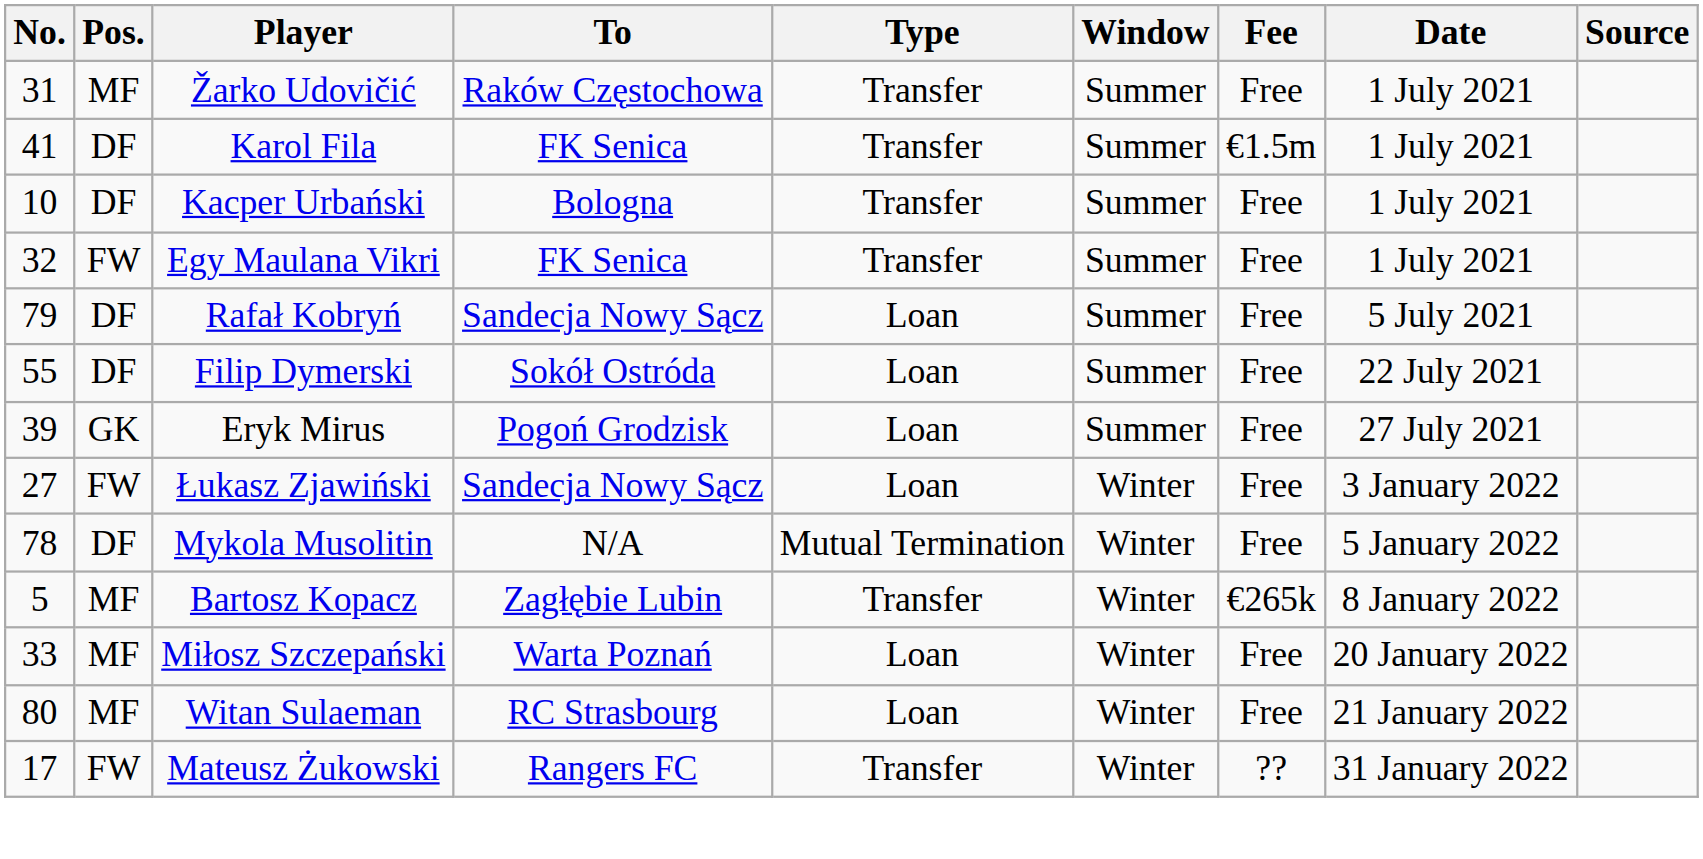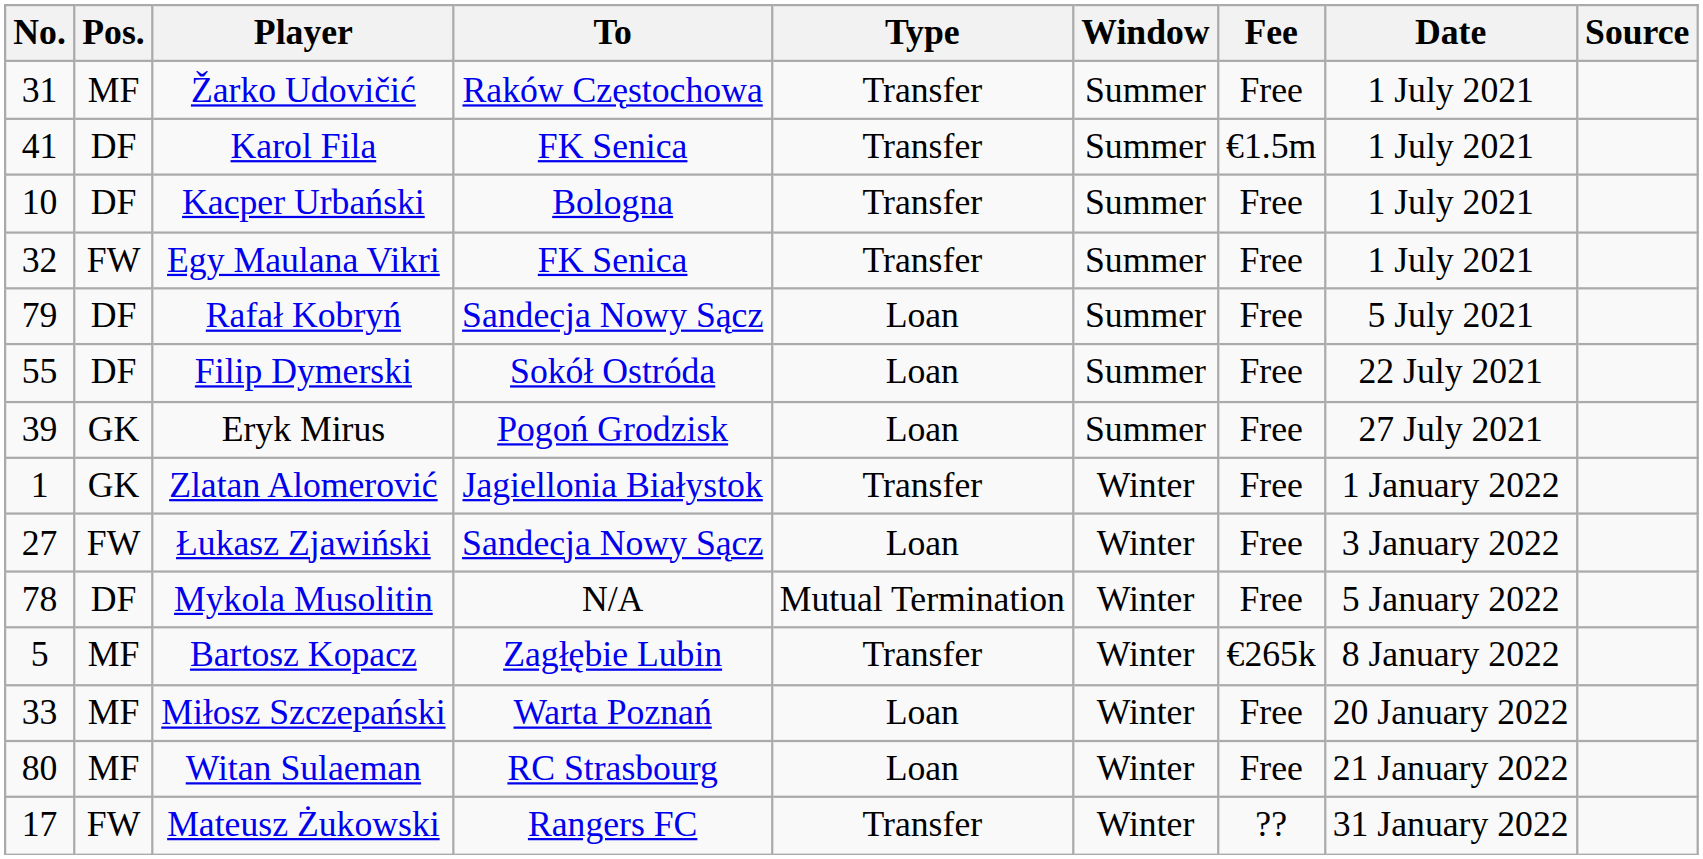 <table class="wikitable" style="text-align: center">
 <tr>
 <th>No.</th>
 <th>Pos.</th>
 <th>Player</th>
 <th>To</th>
 <th>Type</th>
 <th>Window</th>
 <th>Fee</th>
 <th>Date</th>
 <th>Source</th>
 </tr>
 <tr>
 <td>31</td>
 <td>MF</td>
 <td><a href='#'>Žarko Udovičić</a></td>
 <td><a href='#'>Raków Częstochowa</a></td>
 <td>Transfer</td>
 <td>Summer</td>
 <td>Free</td>
 <td>1 July 2021</td>
 <td></td>
 </tr>
 <tr>
 <td>41</td>
 <td>DF</td>
 <td><a href='#'>Karol Fila</a></td>
 <td><a href='#'>FK Senica</a></td>
 <td>Transfer</td>
 <td>Summer</td>
 <td>€1.5m</td>
 <td>1 July 2021</td>
 <td></td>
 </tr>
 <tr>
 <td>10</td>
 <td>DF</td>
 <td><a href='#'>Kacper Urbański</a></td>
 <td><a href='#'>Bologna</a></td>
 <td>Transfer</td>
 <td>Summer</td>
 <td>Free</td>
 <td>1 July 2021</td>
 <td></td>
 </tr>
 <tr>
 <td>32</td>
 <td>FW</td>
 <td><a href='#'>Egy Maulana Vikri</a></td>
 <td><a href='#'>FK Senica</a></td>
 <td>Transfer</td>
 <td>Summer</td>
 <td>Free</td>
 <td>1 July 2021</td>
 <td></td>
 </tr>
 <tr>
 <td>79</td>
 <td>DF</td>
 <td><a href='#'>Rafał Kobryń</a></td>
 <td><a href='#'>Sandecja Nowy Sącz</a></td>
 <td>Loan</td>
 <td>Summer</td>
 <td>Free</td>
 <td>5 July 2021</td>
 <td></td>
 </tr>
 <tr>
 <td>55</td>
 <td>DF</td>
 <td><a href='#'>Filip Dymerski</a></td>
 <td><a href='#'>Sokół Ostróda</a></td>
 <td>Loan</td>
 <td>Summer</td>
 <td>Free</td>
 <td>22 July 2021</td>
 <td></td>
 </tr>
 <tr>
 <td>39</td>
 <td>GK</td>
 <td>Eryk Mirus</td>
 <td><a href='#'>Pogoń Grodzisk</a></td>
 <td>Loan</td>
 <td>Summer</td>
 <td>Free</td>
 <td>27 July 2021</td>
 <td></td>
 </tr>
 <tr>
+<td>1</td>
+<td>GK</td>
+<td><a href='#'>Zlatan Alomerović</a></td>
+<td><a href='#'>Jagiellonia Białystok</a></td>
+<td>Transfer</td>
+<td>Winter</td>
+<td>Free</td>
+<td>1 January 2022</td>
+<td></td>
+</tr>
+<tr>
 <td>27</td>
 <td>FW</td>
 <td><a href='#'>Łukasz Zjawiński</a></td>
 <td><a href='#'>Sandecja Nowy Sącz</a></td>
 <td>Loan</td>
 <td>Winter</td>
 <td>Free</td>
 <td>3 January 2022</td>
 <td></td>
 </tr>
 <tr>
 <td>78</td>
 <td>DF</td>
 <td><a href='#'>Mykola Musolitin</a></td>
 <td>N/A</td>
 <td>Mutual Termination</td>
 <td>Winter</td>
 <td>Free</td>
 <td>5 January 2022</td>
 <td></td>
 </tr>
 <tr>
 <td>5</td>
 <td>MF</td>
 <td><a href='#'>Bartosz Kopacz</a></td>
 <td><a href='#'>Zagłębie Lubin</a></td>
 <td>Transfer</td>
 <td>Winter</td>
 <td>€265k</td>
 <td>8 January 2022</td>
 <td></td>
 </tr>
 <tr>
 <td>33</td>
 <td>MF</td>
 <td><a href='#'>Miłosz Szczepański</a></td>
 <td><a href='#'>Warta Poznań</a></td>
 <td>Loan</td>
 <td>Winter</td>
 <td>Free</td>
 <td>20 January 2022</td>
 <td></td>
 </tr>
 <tr>
 <td>80</td>
 <td>MF</td>
 <td><a href='#'>Witan Sulaeman</a></td>
 <td><a href='#'>RC Strasbourg</a></td>
 <td>Loan</td>
 <td>Winter</td>
 <td>Free</td>
 <td>21 January 2022</td>
 <td></td>
 </tr>
 <tr>
 <td>17</td>
 <td>FW</td>
 <td><a href='#'>Mateusz Żukowski</a></td>
 <td><a href='#'>Rangers FC</a></td>
 <td>Transfer</td>
 <td>Winter</td>
 <td>??</td>
 <td>31 January 2022</td>
 <td></td>
 </tr>
 </table>
